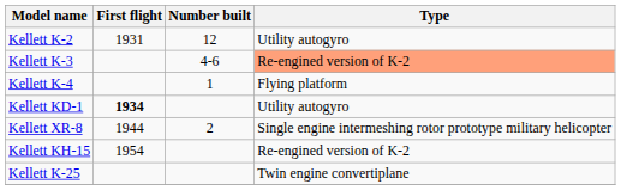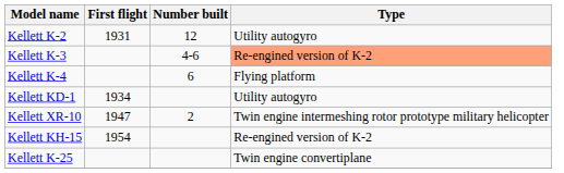 <table class="wikitable sortable">
 <tr>
 <th>Model name</th>
 <th>First flight</th>
 <th>Number built</th>
 <th>Type</th>
 </tr>
 <tr>
 <td align=left><a href='#'>Kellett K-2</a></td>
 <td align=center>1931</td>
 <td align=center>12</td>
 <td align=left>Utility autogyro</td>
 </tr>
 <tr>
 <td align=left><a href='#'>Kellett K-3</a></td>
 <td align=center></td>
 <td align=center>4-6</td>
 <td align=left style="background: lightsalmon;">Re-engined version of K-2</td>
 </tr>
 <tr>
 <td align=left><a href='#'>Kellett K-4</a></td>
 <td align=center></td>
-<td align=center>1</td>
+<td align=center>6</td>
 <td align=left>Flying platform</td>
 </tr>
 <tr>
 <td align=left><a href='#'>Kellett KD-1</a></td>
-<td align=center><strong>1934</strong></td>
+<td align=center>1934</td>
 <td align=center></td>
 <td align=left>Utility autogyro</td>
 </tr>
 <tr>
-<td align=left><a href='#'>Kellett XR-8</a></td>
-<td align=center>1944</td>
+<td align=left><a href='#'>Kellett XR-10</a></td>
+<td align=center>1947</td>
 <td align=center>2</td>
-<td align=left>Single engine intermeshing rotor prototype military helicopter</td>
+<td align=left>Twin engine intermeshing rotor prototype military helicopter</td>
 </tr>
 <tr>
 <td align=left><a href='#'>Kellett KH-15</a></td>
 <td align=center>1954</td>
 <td align=center></td>
 <td align=left>Re-engined version of K-2</td>
 </tr>
 <tr>
 <td align=left><a href='#'>Kellett K-25</a></td>
 <td align=center></td>
 <td align=center></td>
 <td align=left>Twin engine convertiplane</td>
 </tr>
 <tr>
 </tr>
 </table>
